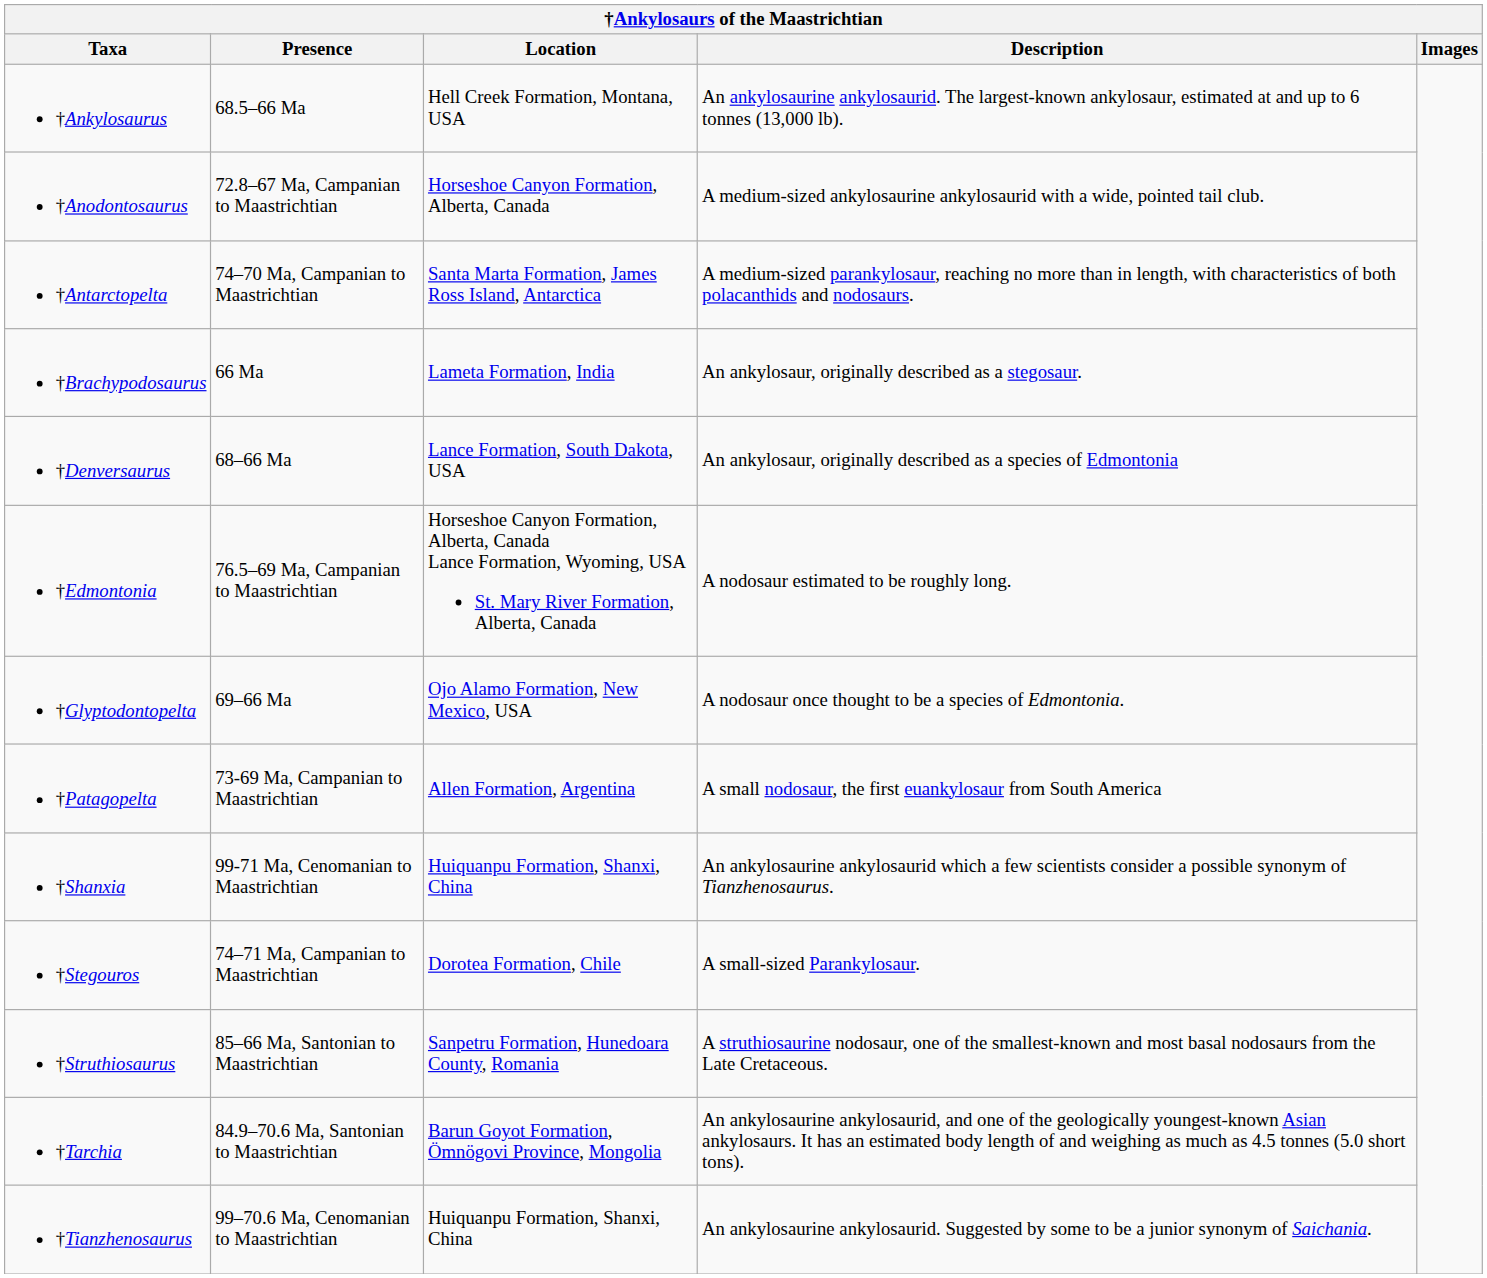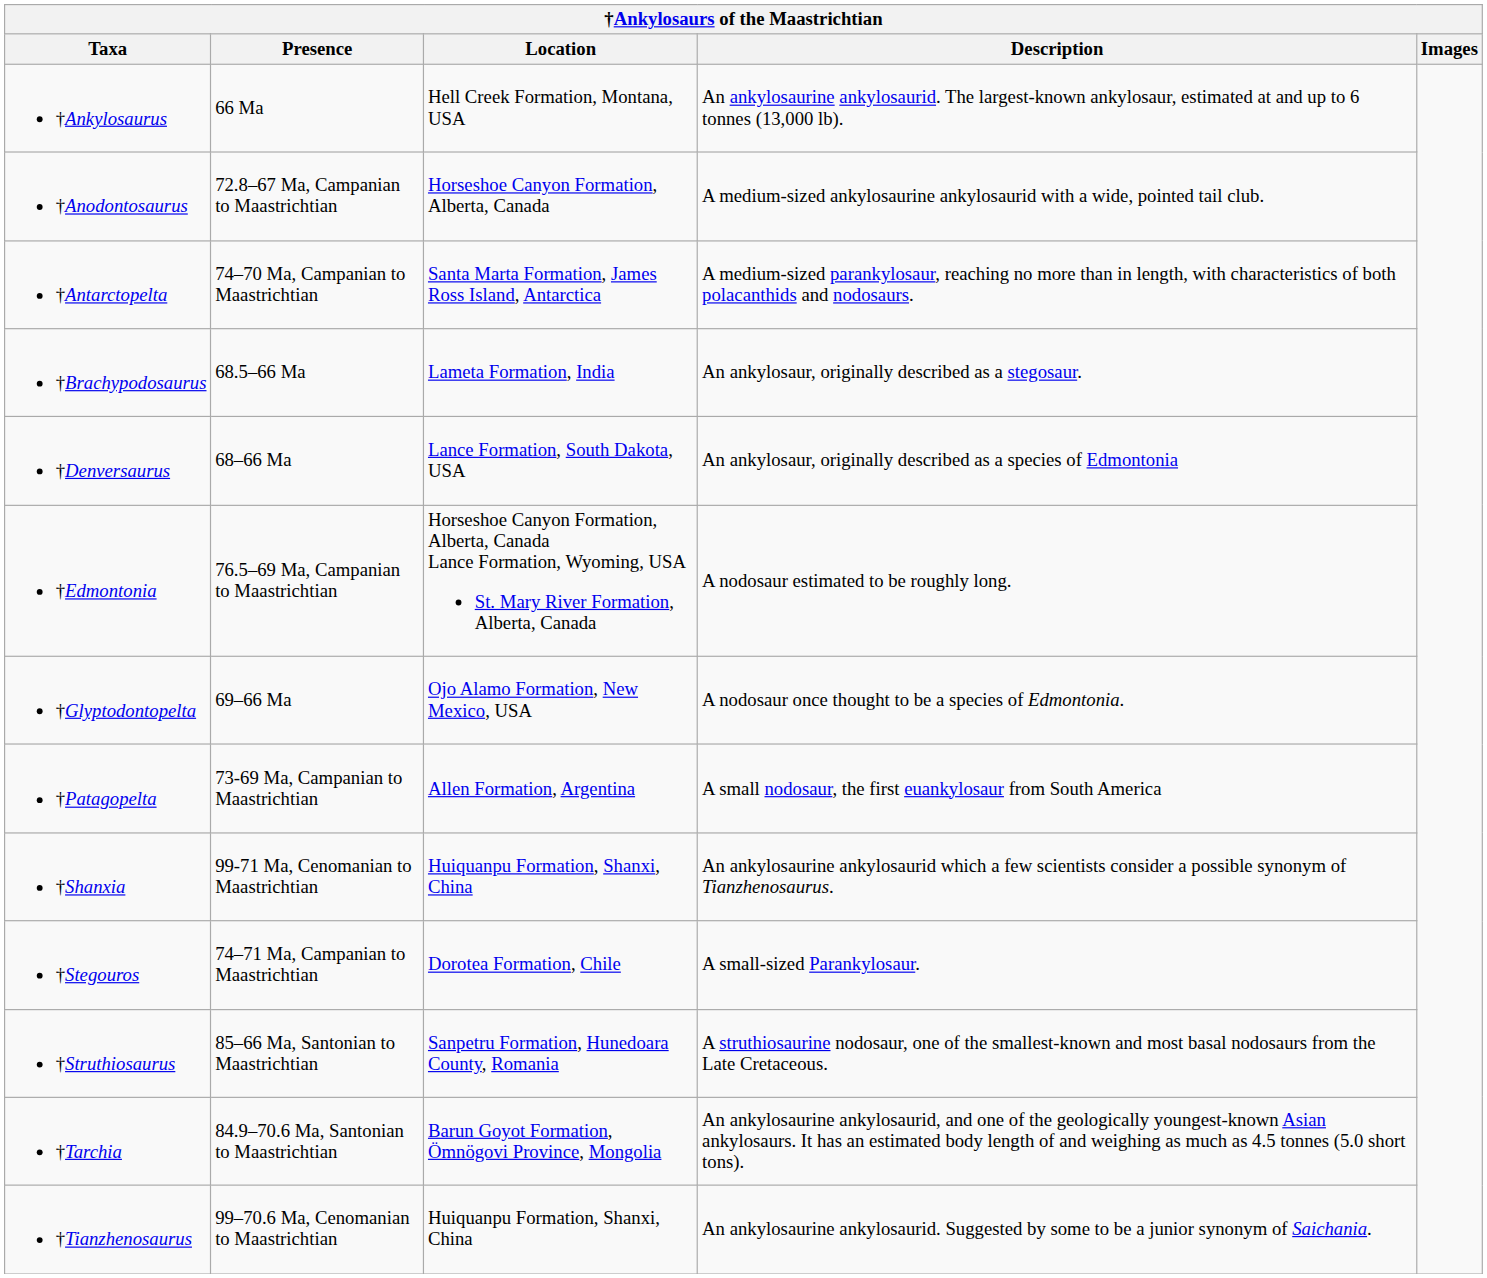 <table class="wikitable" align="center" width="100%">
 <tr>
 <th colspan="5" align="center">†<a href='#'>Ankylosaurs</a> of the Maastrichtian</th>
 </tr>
 <tr>
 <th>Taxa</th>
 <th>Presence</th>
 <th>Location</th>
 <th>Description</th>
 <th>Images</th>
 </tr>
 <tr>
 <td><br><ul><li>†<em><a href='#'>Ankylosaurus</a></em></li></ul></td>
-<td>68.5–66 Ma</td>
+<td>66 Ma</td>
 <td>Hell Creek Formation, Montana, USA</td>
 <td>An <a href='#'>ankylosaurine</a> <a href='#'>ankylosaurid</a>. The largest-known ankylosaur, estimated at  and up to 6 tonnes (13,000 lb).</td>
 <td rowspan="99"><br></td>
 </tr>
 <tr>
 <td><br><ul><li>†<em><a href='#'>Anodontosaurus</a></em></li></ul></td>
 <td>72.8–67 Ma, Campanian to Maastrichtian</td>
 <td><a href='#'>Horseshoe Canyon Formation</a>, Alberta, Canada</td>
 <td>A medium-sized ankylosaurine ankylosaurid with a wide, pointed tail club.</td>
 </tr>
 <tr>
 <td><br><ul><li>†<em><a href='#'>Antarctopelta</a></em></li></ul></td>
 <td>74–70 Ma, Campanian to Maastrichtian</td>
 <td><a href='#'>Santa Marta Formation</a>, <a href='#'>James Ross Island</a>, <a href='#'>Antarctica</a></td>
 <td>A medium-sized <a href='#'>parankylosaur</a>, reaching no more than  in length, with characteristics of both <a href='#'>polacanthids</a> and <a href='#'>nodosaurs</a>.</td>
 </tr>
 <tr>
 <td><br><ul><li>†<em><a href='#'>Brachypodosaurus</a></em></li></ul></td>
-<td>66 Ma</td>
+<td>68.5–66 Ma</td>
 <td><a href='#'>Lameta Formation</a>, <a href='#'>India</a></td>
 <td>An ankylosaur, originally described as a <a href='#'>stegosaur</a>.</td>
 </tr>
 <tr>
 <td><br><ul><li>†<em><a href='#'>Denversaurus</a></em></li></ul></td>
 <td>68–66 Ma</td>
 <td><a href='#'>Lance Formation</a>, <a href='#'>South Dakota</a>, USA</td>
 <td>An ankylosaur, originally described as a species of <a href='#'>Edmontonia</a></td>
 </tr>
 <tr>
 <td><br><ul><li>†<em><a href='#'>Edmontonia</a></em></li></ul></td>
 <td>76.5–69 Ma, Campanian to Maastrichtian</td>
 <td>Horseshoe Canyon Formation, Alberta, Canada<br>Lance Formation, Wyoming, USA<ul><li><a href='#'>St. Mary River Formation</a>, Alberta, Canada</li></ul></td>
 <td>A nodosaur estimated to be roughly  long.</td>
 </tr>
 <tr>
 <td><br><ul><li>†<em><a href='#'>Glyptodontopelta</a></em></li></ul></td>
 <td>69–66 Ma</td>
 <td><a href='#'>Ojo Alamo Formation</a>, <a href='#'>New Mexico</a>, USA</td>
 <td>A nodosaur once thought to be a species of <em>Edmontonia</em>.</td>
 </tr>
 <tr>
 <td><br><ul><li>†<em><a href='#'>Patagopelta</a></em></li></ul></td>
 <td>73-69 Ma, Campanian to Maastrichtian</td>
 <td><a href='#'>Allen Formation</a>, <a href='#'>Argentina</a></td>
 <td>A small <a href='#'>nodosaur</a>, the first <a href='#'>euankylosaur</a> from South America</td>
 </tr>
 <tr>
 <td><br><ul><li>†<em><a href='#'>Shanxia</a></em></li></ul></td>
 <td>99-71 Ma, Cenomanian to Maastrichtian</td>
 <td><a href='#'>Huiquanpu Formation</a>, <a href='#'>Shanxi</a>, <a href='#'>China</a></td>
 <td>An ankylosaurine ankylosaurid which a few scientists consider a possible synonym of <em>Tianzhenosaurus</em>.</td>
 </tr>
 <tr>
 <td><br><ul><li>†<em><a href='#'>Stegouros</a></em></li></ul></td>
 <td>74–71 Ma, Campanian to Maastrichtian</td>
 <td><a href='#'>Dorotea Formation</a>, <a href='#'>Chile</a></td>
 <td>A small-sized <a href='#'>Parankylosaur</a>.</td>
 </tr>
 <tr>
 <td><br><ul><li>†<em><a href='#'>Struthiosaurus</a></em></li></ul></td>
 <td>85–66 Ma, Santonian to Maastrichtian</td>
 <td><a href='#'>Sanpetru Formation</a>, <a href='#'>Hunedoara County</a>, <a href='#'>Romania</a></td>
 <td>A <a href='#'>struthiosaurine</a> nodosaur, one of the smallest-known and most basal nodosaurs from the Late Cretaceous.</td>
 </tr>
 <tr>
 <td><br><ul><li>†<em><a href='#'>Tarchia</a></em></li></ul></td>
 <td>84.9–70.6 Ma, Santonian to Maastrichtian</td>
 <td><a href='#'>Barun Goyot Formation</a>, <a href='#'>Ömnögovi Province</a>, <a href='#'>Mongolia</a></td>
 <td>An ankylosaurine ankylosaurid, and one of the geologically youngest-known <a href='#'>Asian</a> ankylosaurs. It has an estimated body length of  and weighing as much as 4.5 tonnes (5.0 short tons).</td>
 </tr>
 <tr>
 <td><br><ul><li>†<em><a href='#'>Tianzhenosaurus</a></em></li></ul></td>
 <td>99–70.6 Ma, Cenomanian to Maastrichtian</td>
 <td>Huiquanpu Formation, Shanxi, China</td>
 <td>An ankylosaurine ankylosaurid. Suggested by some to be a junior synonym of <em><a href='#'>Saichania</a></em>.</td>
 </tr>
 </table>
